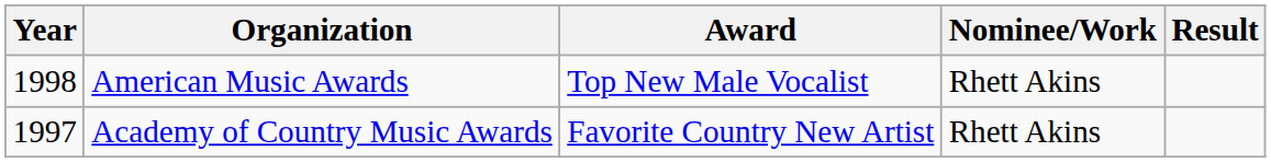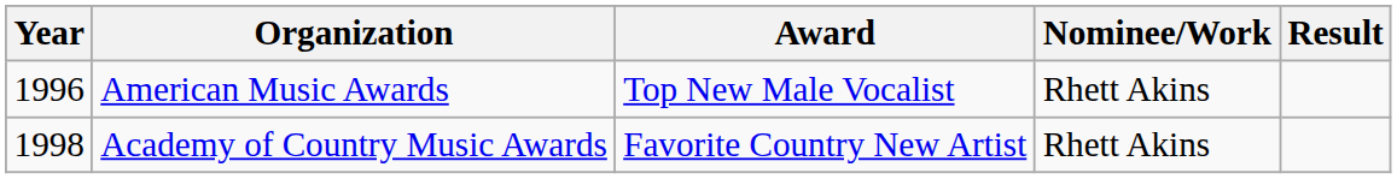 <table class="wikitable">
 <tr>
 <th>Year</th>
 <th>Organization</th>
 <th>Award</th>
 <th>Nominee/Work</th>
 <th>Result</th>
 </tr>
 <tr>
-<td>1998</td>
+<td>1996</td>
 <td><a href='#'>American Music Awards</a></td>
 <td><a href='#'>Top New Male Vocalist</a></td>
 <td>Rhett Akins</td>
 <td></td>
 </tr>
 <tr>
-<td>1997</td>
+<td>1998</td>
 <td><a href='#'>Academy of Country Music Awards</a></td>
 <td><a href='#'>Favorite Country New Artist</a></td>
 <td>Rhett Akins</td>
 <td></td>
 </tr>
 </table>
